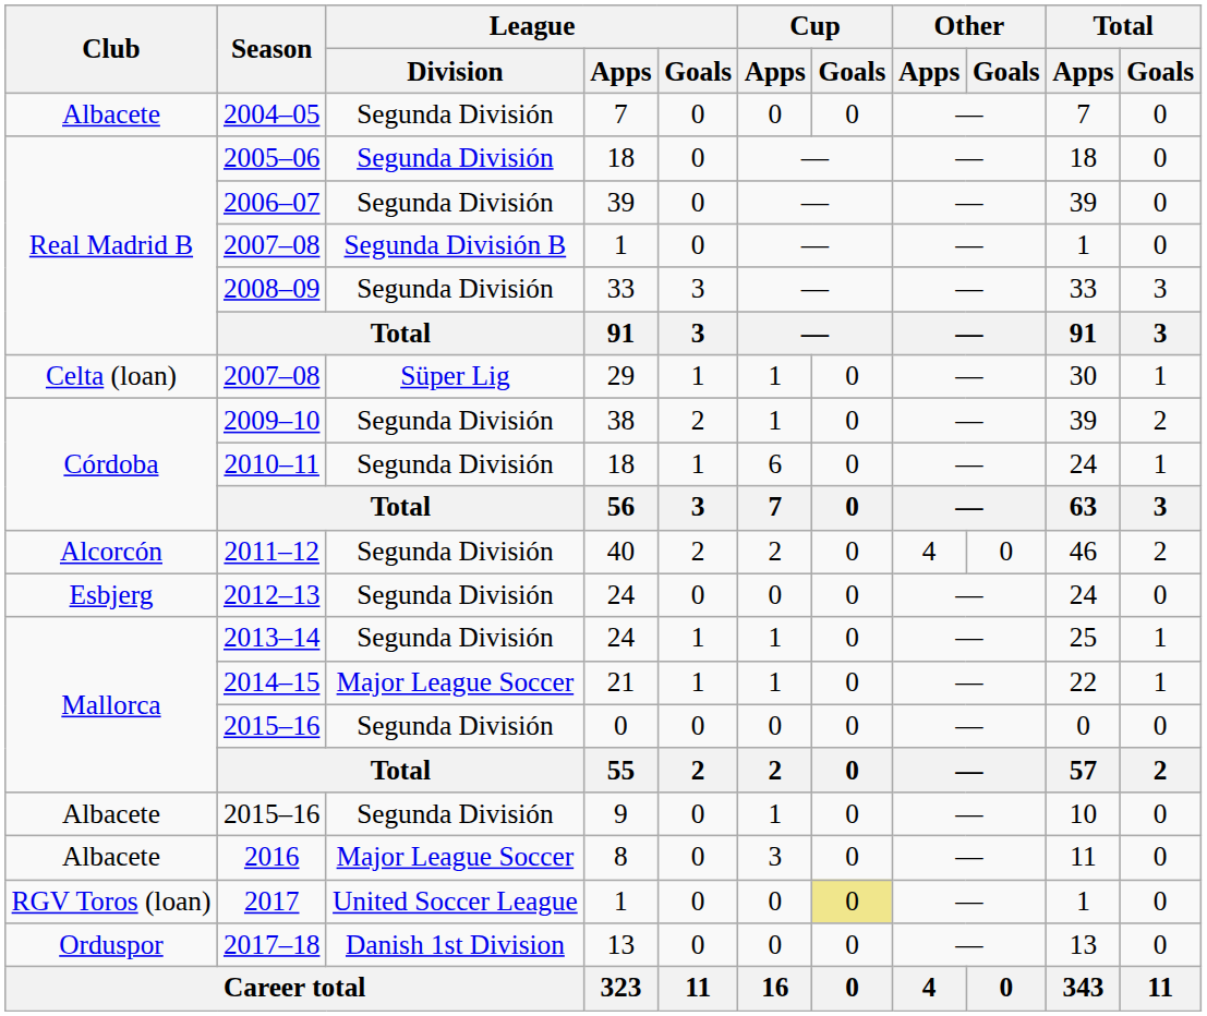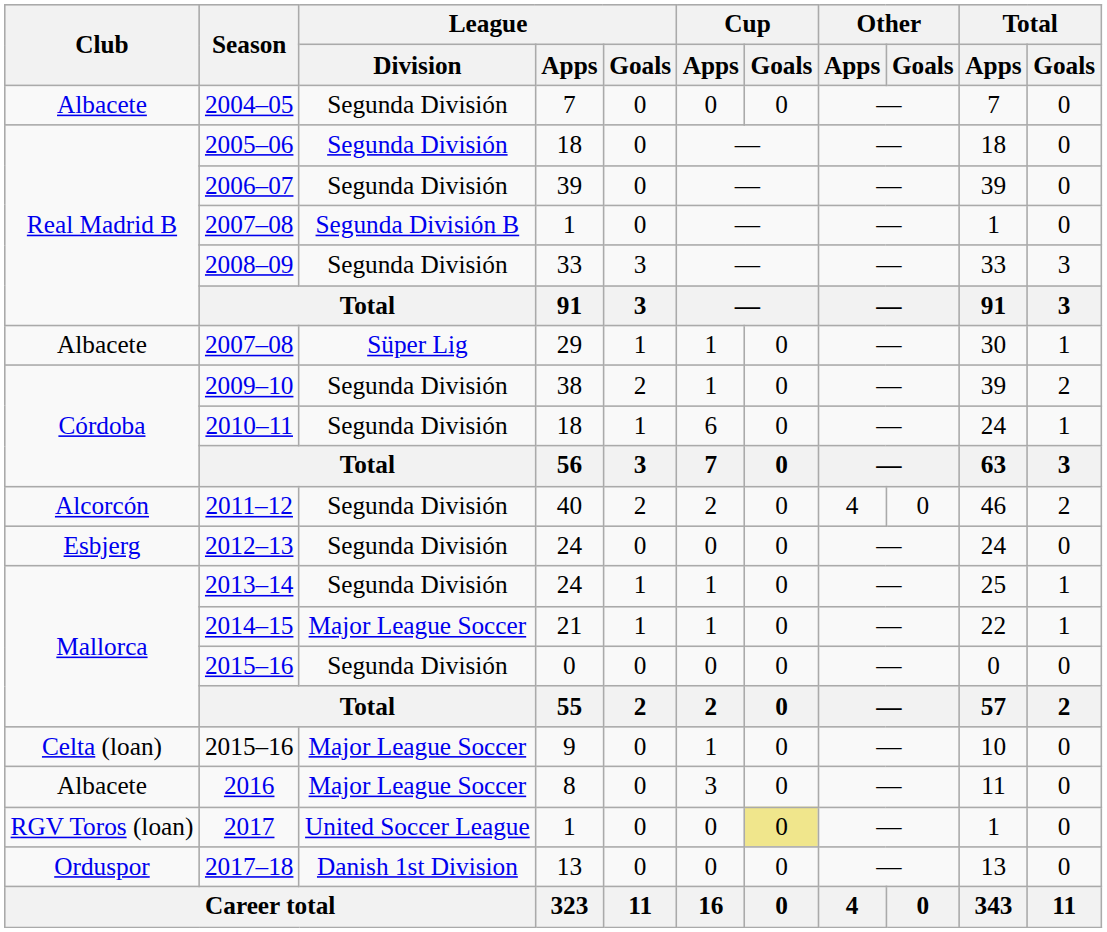 <table class="wikitable" style="text-align: center;">
 <tr>
 <th rowspan="2">Club</th>
 <th rowspan="2">Season</th>
 <th colspan="3">League</th>
 <th colspan="2">Cup</th>
 <th colspan="2">Other</th>
 <th colspan="2">Total</th>
 </tr>
 <tr>
 <th>Division</th>
 <th>Apps</th>
 <th>Goals</th>
 <th>Apps</th>
 <th>Goals</th>
 <th>Apps</th>
 <th>Goals</th>
 <th>Apps</th>
 <th>Goals</th>
 </tr>
 <tr>
 <td rowspan="1"><a href='#'>Albacete</a></td>
 <td><a href='#'>2004–05</a></td>
 <td>Segunda División</td>
 <td>7</td>
 <td>0</td>
 <td>0</td>
 <td>0</td>
 <td colspan="2">—</td>
 <td>7</td>
 <td>0</td>
 </tr>
 <tr>
 <td rowspan="5"><a href='#'>Real Madrid B</a></td>
 <td><a href='#'>2005–06</a></td>
 <td><a href='#'>Segunda División</a></td>
 <td>18</td>
 <td>0</td>
 <td colspan="2">—</td>
 <td colspan="2">—</td>
 <td>18</td>
 <td>0</td>
 </tr>
 <tr>
 <td><a href='#'>2006–07</a></td>
 <td>Segunda División</td>
 <td>39</td>
 <td>0</td>
 <td colspan="2">—</td>
 <td colspan="2">—</td>
 <td>39</td>
 <td>0</td>
 </tr>
 <tr>
 <td><a href='#'>2007–08</a></td>
 <td><a href='#'>Segunda División B</a></td>
 <td>1</td>
 <td>0</td>
 <td colspan="2">—</td>
 <td colspan="2">—</td>
 <td>1</td>
 <td>0</td>
 </tr>
 <tr>
 <td><a href='#'>2008–09</a></td>
 <td>Segunda División</td>
 <td>33</td>
 <td>3</td>
 <td colspan="2">—</td>
 <td colspan="2">—</td>
 <td>33</td>
 <td>3</td>
 </tr>
 <tr>
 <th colspan="2">Total</th>
 <th>91</th>
 <th>3</th>
 <th colspan="2">—</th>
 <th colspan="2">—</th>
 <th>91</th>
 <th>3</th>
 </tr>
 <tr>
-<td rowspan="1"><a href='#'>Celta</a> (loan)</td>
+<td>Albacete</td>
 <td><a href='#'>2007–08</a></td>
 <td><a href='#'>Süper Lig</a></td>
 <td>29</td>
 <td>1</td>
 <td>1</td>
 <td>0</td>
 <td colspan="2">—</td>
 <td>30</td>
 <td>1</td>
 </tr>
 <tr>
 <td rowspan="3"><a href='#'>Córdoba</a></td>
 <td><a href='#'>2009–10</a></td>
 <td>Segunda División</td>
 <td>38</td>
 <td>2</td>
 <td>1</td>
 <td>0</td>
 <td colspan="2">—</td>
 <td>39</td>
 <td>2</td>
 </tr>
 <tr>
 <td><a href='#'>2010–11</a></td>
 <td>Segunda División</td>
 <td>18</td>
 <td>1</td>
 <td>6</td>
 <td>0</td>
 <td colspan="2">—</td>
 <td>24</td>
 <td>1</td>
 </tr>
 <tr>
 <th colspan="2">Total</th>
 <th>56</th>
 <th>3</th>
 <th>7</th>
 <th>0</th>
 <th colspan="2">—</th>
 <th>63</th>
 <th>3</th>
 </tr>
 <tr>
 <td rowspan="1"><a href='#'>Alcorcón</a></td>
 <td><a href='#'>2011–12</a></td>
 <td>Segunda División</td>
 <td>40</td>
 <td>2</td>
 <td>2</td>
 <td>0</td>
 <td>4</td>
 <td>0</td>
 <td>46</td>
 <td>2</td>
 </tr>
 <tr>
 <td><a href='#'>Esbjerg</a></td>
 <td><a href='#'>2012–13</a></td>
 <td>Segunda División</td>
 <td>24</td>
 <td>0</td>
 <td>0</td>
 <td>0</td>
 <td colspan="2">—</td>
 <td>24</td>
 <td>0</td>
 </tr>
 <tr>
 <td rowspan="4"><a href='#'>Mallorca</a></td>
 <td><a href='#'>2013–14</a></td>
 <td>Segunda División</td>
 <td>24</td>
 <td>1</td>
 <td>1</td>
 <td>0</td>
 <td colspan="2">—</td>
 <td>25</td>
 <td>1</td>
 </tr>
 <tr>
 <td><a href='#'>2014–15</a></td>
 <td><a href='#'>Major League Soccer</a></td>
 <td>21</td>
 <td>1</td>
 <td>1</td>
 <td>0</td>
 <td colspan="2">—</td>
 <td>22</td>
 <td>1</td>
 </tr>
 <tr>
 <td><a href='#'>2015–16</a></td>
 <td>Segunda División</td>
 <td>0</td>
 <td>0</td>
 <td>0</td>
 <td>0</td>
 <td colspan="2">—</td>
 <td>0</td>
 <td>0</td>
 </tr>
 <tr>
 <th colspan="2">Total</th>
 <th>55</th>
 <th>2</th>
 <th>2</th>
 <th>0</th>
 <th colspan="2">—</th>
 <th>57</th>
 <th>2</th>
 </tr>
 <tr>
-<td>Albacete</td>
+<td rowspan="1"><a href='#'>Celta</a> (loan)</td>
 <td>2015–16</td>
-<td>Segunda División</td>
+<td><a href='#'>Major League Soccer</a></td>
 <td>9</td>
 <td>0</td>
 <td>1</td>
 <td>0</td>
 <td colspan="2">—</td>
 <td>10</td>
 <td>0</td>
 </tr>
 <tr>
 <td>Albacete</td>
 <td><a href='#'>2016</a></td>
 <td><a href='#'>Major League Soccer</a></td>
 <td>8</td>
 <td>0</td>
 <td>3</td>
 <td>0</td>
 <td colspan="2">—</td>
 <td>11</td>
 <td>0</td>
 </tr>
 <tr>
 <td><a href='#'>RGV Toros</a> (loan)</td>
 <td><a href='#'>2017</a></td>
 <td><a href='#'>United Soccer League</a></td>
 <td>1</td>
 <td>0</td>
 <td>0</td>
 <td style="background: khaki;">0</td>
 <td colspan="2">—</td>
 <td>1</td>
 <td>0</td>
 </tr>
 <tr>
 <td><a href='#'>Orduspor</a></td>
 <td><a href='#'>2017–18</a></td>
 <td><a href='#'>Danish 1st Division</a></td>
 <td>13</td>
 <td>0</td>
 <td>0</td>
 <td>0</td>
 <td colspan="2">—</td>
 <td>13</td>
 <td>0</td>
 </tr>
 <tr>
 <th colspan="3">Career total</th>
 <th>323</th>
 <th>11</th>
 <th>16</th>
 <th>0</th>
 <th>4</th>
 <th>0</th>
 <th>343</th>
 <th>11</th>
 </tr>
 </table>
